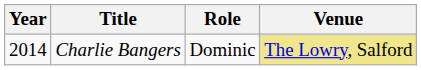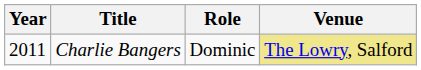 <table class="wikitable sortable">
 <tr>
 <th>Year</th>
 <th>Title</th>
 <th>Role</th>
 <th>Venue</th>
 </tr>
 <tr>
-<td>2014</td>
+<td>2011</td>
 <td><em>Charlie Bangers</em></td>
 <td>Dominic</td>
 <td style="background: khaki;"><a href='#'>The Lowry</a>, Salford</td>
 </tr>
 </table>
